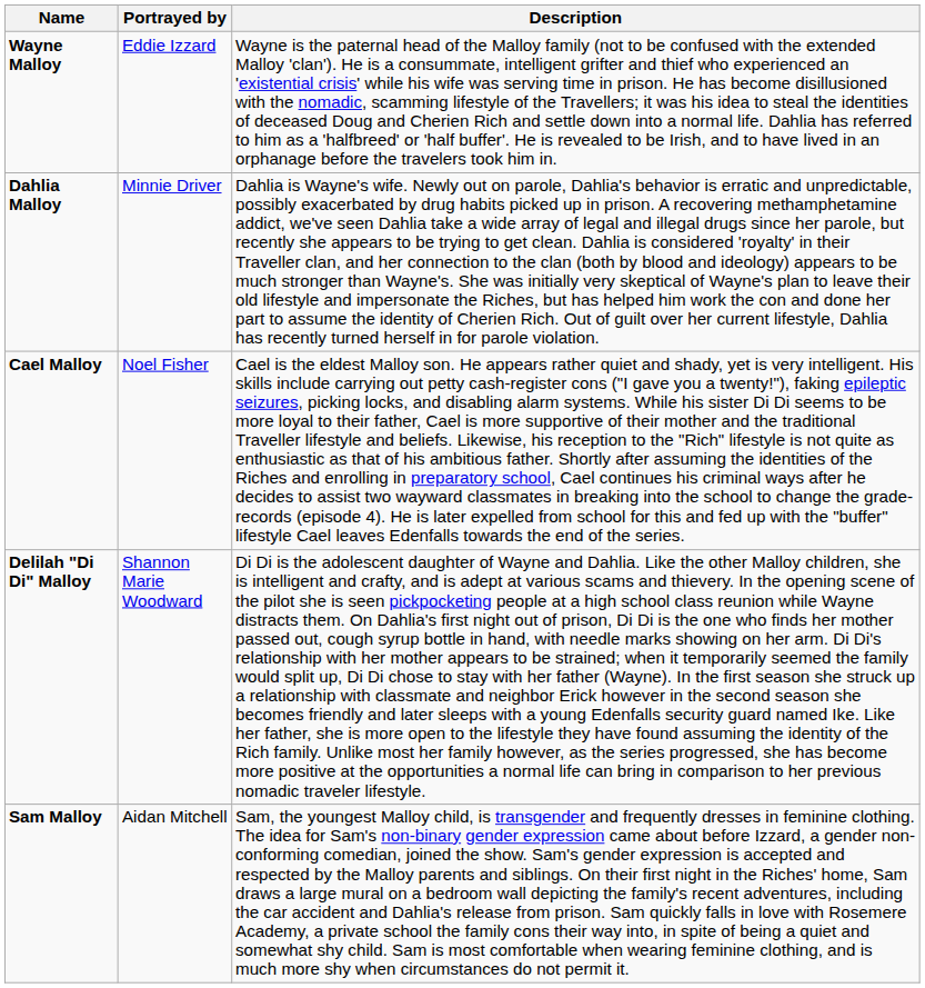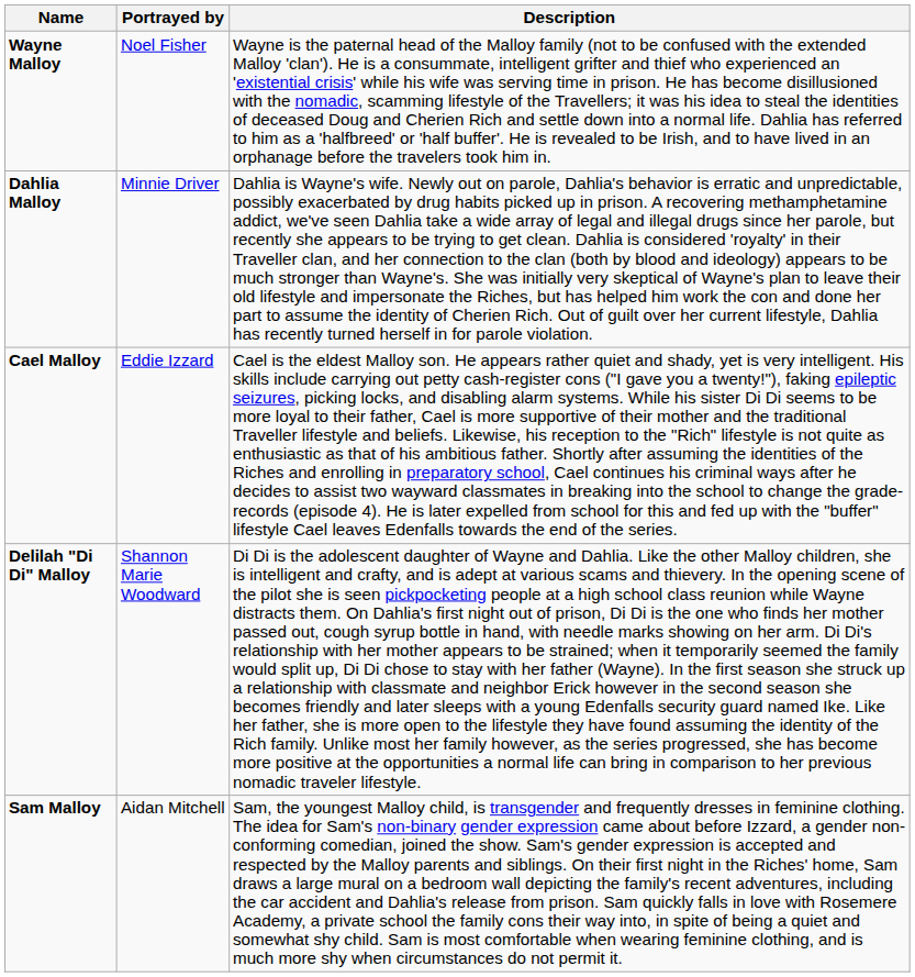 <table class="wikitable">
 <tr valign="bottom">
 <th width="100px">Name</th>
 <th width="100px">Portrayed by</th>
 <th>Description</th>
 </tr>
 <tr valign="top">
 <td><strong>Wayne Malloy</strong></td>
-<td><a href='#'>Eddie Izzard</a></td>
+<td><a href='#'>Noel Fisher</a></td>
 <td>Wayne is the paternal head of the Malloy family (not to be confused with the extended Malloy 'clan'). He is a consummate, intelligent grifter and thief who experienced an '<a href='#'>existential crisis</a>' while his wife was serving time in prison. He has become disillusioned with the <a href='#'>nomadic</a>, scamming lifestyle of the Travellers; it was his idea to steal the identities of deceased Doug and Cherien Rich and settle down into a normal life. Dahlia has referred to him as a 'halfbreed' or 'half buffer'. He is revealed to be Irish, and to have lived in an orphanage before the travelers took him in.</td>
 </tr>
 <tr valign="top">
 <td><strong>Dahlia Malloy</strong></td>
 <td><a href='#'>Minnie Driver</a></td>
 <td>Dahlia is Wayne's wife. Newly out on parole, Dahlia's behavior is erratic and unpredictable, possibly exacerbated by drug habits picked up in prison. A recovering methamphetamine addict, we've seen Dahlia take a wide array of legal and illegal drugs since her parole, but recently she appears to be trying to get clean. Dahlia is considered 'royalty' in their Traveller clan, and her connection to the clan (both by blood and ideology) appears to be much stronger than Wayne's. She was initially very skeptical of Wayne's plan to leave their old lifestyle and impersonate the Riches, but has helped him work the con and done her part to assume the identity of Cherien Rich. Out of guilt over her current lifestyle, Dahlia has recently turned herself in for parole violation.</td>
 </tr>
 <tr valign="top">
 <td><strong>Cael Malloy</strong></td>
-<td><a href='#'>Noel Fisher</a></td>
+<td><a href='#'>Eddie Izzard</a></td>
 <td>Cael is the eldest Malloy son. He appears rather quiet and shady, yet is very intelligent. His skills include carrying out petty cash-register cons ("I gave you a twenty!"), faking <a href='#'>epileptic seizures</a>, picking locks, and disabling alarm systems. While his sister Di Di seems to be more loyal to their father, Cael is more supportive of their mother and the traditional Traveller lifestyle and beliefs. Likewise, his reception to the "Rich" lifestyle is not quite as enthusiastic as that of his ambitious father. Shortly after assuming the identities of the Riches and enrolling in <a href='#'>preparatory school</a>, Cael continues his criminal ways after he decides to assist two wayward classmates in breaking into the school to change the grade-records (episode 4). He is later expelled from school for this and fed up with the "buffer" lifestyle Cael leaves Edenfalls towards the end of the series.</td>
 </tr>
 <tr valign="top">
 <td><strong>Delilah "Di Di" Malloy</strong></td>
 <td><a href='#'>Shannon Marie Woodward</a></td>
 <td>Di Di is the adolescent daughter of Wayne and Dahlia. Like the other Malloy children, she is intelligent and crafty, and is adept at various scams and thievery. In the opening scene of the pilot she is seen <a href='#'>pickpocketing</a> people at a high school class reunion while Wayne distracts them. On Dahlia's first night out of prison, Di Di is the one who finds her mother passed out, cough syrup bottle in hand, with needle marks showing on her arm. Di Di's relationship with her mother appears to be strained; when it temporarily seemed the family would split up, Di Di chose to stay with her father (Wayne). In the first season she struck up a relationship with classmate and neighbor Erick however in the second season she becomes friendly and later sleeps with a young Edenfalls security guard named Ike.  Like her father, she is more open to the lifestyle they have found assuming the identity of the Rich family.  Unlike most her family however, as the series progressed, she has become more positive at the opportunities a normal life can bring in comparison to her previous nomadic traveler lifestyle.</td>
 </tr>
 <tr valign="top">
 <td><strong>Sam Malloy</strong></td>
 <td>Aidan Mitchell</td>
 <td>Sam, the youngest Malloy child, is <a href='#'>transgender</a> and frequently dresses in feminine clothing. The idea for Sam's <a href='#'>non-binary</a> <a href='#'>gender expression</a> came about before Izzard, a gender non-conforming comedian, joined the show. Sam's gender expression is accepted and respected by the Malloy parents and siblings. On their first night in the Riches' home, Sam draws a large mural on a bedroom wall depicting the family's recent adventures, including the car accident and Dahlia's release from prison. Sam quickly falls in love with Rosemere Academy, a private school the family cons their way into, in spite of being a quiet and somewhat shy child. Sam is most comfortable when wearing feminine clothing, and is much more shy when circumstances do not permit it.</td>
 </tr>
 </table>
